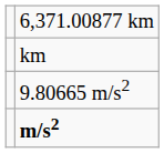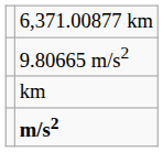 <table class="wikitable" style="float: right; margin-right:15px;">
 <tr>
 <td></td>
 <td>6,371.00877 km</td>
 </tr>
 <tr>
 <td></td>
-<td> km</td>
+<td>9.80665 m/s<sup>2</sup></td>
 </tr>
 <tr>
 <td></td>
-<td>9.80665 m/s<sup>2</sup></td>
+<td> km</td>
 </tr>
 <tr>
 <td><strong></strong></td>
 <td><strong> m/s<sup>2</sup></strong></td>
 </tr>
 </table>
